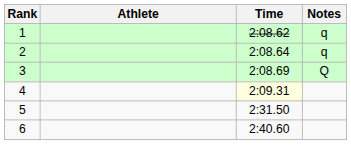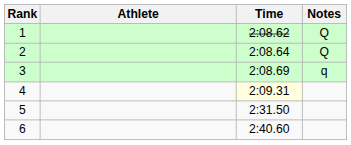 <table class="wikitable" style="text-align:center">
 <tr>
 <th width=40>Rank</th>
 <th width=250>Athlete</th>
 <th width=80>Time</th>
 <th width=50>Notes</th>
 </tr>
 <tr bgcolor="ccffcc">
 <td>1</td>
 <td align=left></td>
 <td><s>2:08.62</s></td>
-<td>q</td>
+<td>Q</td>
 </tr>
 <tr bgcolor="ccffcc">
 <td>2</td>
 <td align=left></td>
 <td>2:08.64</td>
-<td>q</td>
+<td>Q</td>
 </tr>
 <tr bgcolor="ccffcc">
 <td>3</td>
 <td align=left></td>
 <td>2:08.69</td>
-<td>Q</td>
+<td>q</td>
 </tr>
 <tr>
 <td>4</td>
 <td align=left></td>
 <td style="background: lightyellow;">2:09.31</td>
 <td></td>
 </tr>
 <tr>
 <td>5</td>
 <td align=left></td>
 <td>2:31.50</td>
 <td></td>
 </tr>
 <tr>
 <td>6</td>
 <td align=left></td>
 <td>2:40.60</td>
 <td></td>
 </tr>
 </table>
